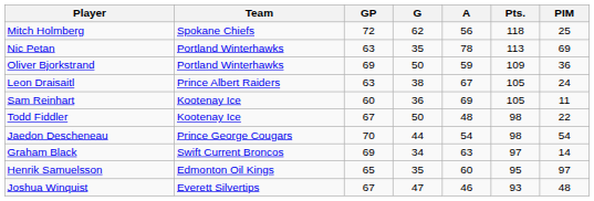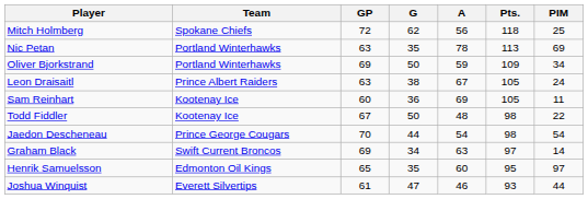 <table class="wikitable sortable" style="text-align: center">
 <tr>
 <td class="unsortable" align=center bgcolor=#F2F2F2 style="width: 15em"><strong>Player</strong></td>
 <th style="width: 15em">Team</th>
 <th style="width:  4em">GP</th>
 <th style="width:  4em">G</th>
 <th style="width:  4em">A</th>
 <th style="width:  4em">Pts.</th>
 <th style="width:  4em">PIM</th>
 </tr>
 <tr>
 <td align=left><a href='#'>Mitch Holmberg</a></td>
 <td align=left><a href='#'>Spokane Chiefs</a></td>
 <td>72</td>
 <td>62</td>
 <td>56</td>
 <td>118</td>
 <td>25</td>
 </tr>
 <tr>
 <td align=left><a href='#'>Nic Petan</a></td>
 <td align=left><a href='#'>Portland Winterhawks</a></td>
 <td>63</td>
 <td>35</td>
 <td>78</td>
 <td>113</td>
 <td>69</td>
 </tr>
 <tr>
 <td align=left><a href='#'>Oliver Bjorkstrand</a></td>
 <td align=left><a href='#'>Portland Winterhawks</a></td>
 <td>69</td>
 <td>50</td>
 <td>59</td>
 <td>109</td>
-<td>36</td>
+<td>34</td>
 </tr>
 <tr>
 <td align=left><a href='#'>Leon Draisaitl</a></td>
 <td align=left><a href='#'>Prince Albert Raiders</a></td>
 <td>63</td>
 <td>38</td>
 <td>67</td>
 <td>105</td>
 <td>24</td>
 </tr>
 <tr>
 <td align=left><a href='#'>Sam Reinhart</a></td>
 <td align=left><a href='#'>Kootenay Ice</a></td>
 <td>60</td>
 <td>36</td>
 <td>69</td>
 <td>105</td>
 <td>11</td>
 </tr>
 <tr>
 <td align=left><a href='#'>Todd Fiddler</a></td>
 <td align=left><a href='#'>Kootenay Ice</a></td>
 <td>67</td>
 <td>50</td>
 <td>48</td>
 <td>98</td>
 <td>22</td>
 </tr>
 <tr>
 <td align=left><a href='#'>Jaedon Descheneau</a></td>
 <td align=left><a href='#'>Prince George Cougars</a></td>
 <td>70</td>
 <td>44</td>
 <td>54</td>
 <td>98</td>
 <td>54</td>
 </tr>
 <tr>
 <td align=left><a href='#'>Graham Black</a></td>
 <td align=left><a href='#'>Swift Current Broncos</a></td>
 <td>69</td>
 <td>34</td>
 <td>63</td>
 <td>97</td>
 <td>14</td>
 </tr>
 <tr>
 <td align=left><a href='#'>Henrik Samuelsson</a></td>
 <td align=left><a href='#'>Edmonton Oil Kings</a></td>
 <td>65</td>
 <td>35</td>
 <td>60</td>
 <td>95</td>
 <td>97</td>
 </tr>
 <tr>
 <td align=left><a href='#'>Joshua Winquist</a></td>
 <td align=left><a href='#'>Everett Silvertips</a></td>
-<td>67</td>
+<td>61</td>
 <td>47</td>
 <td>46</td>
 <td>93</td>
-<td>48</td>
+<td>44</td>
 </tr>
 </table>
